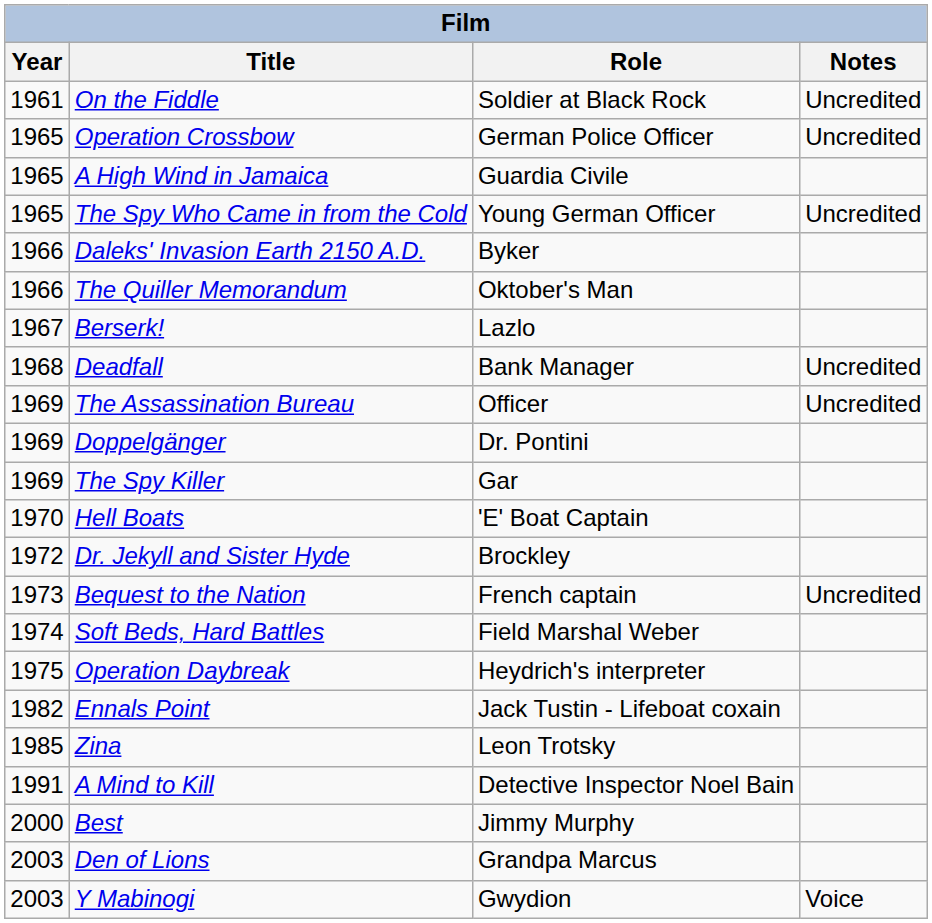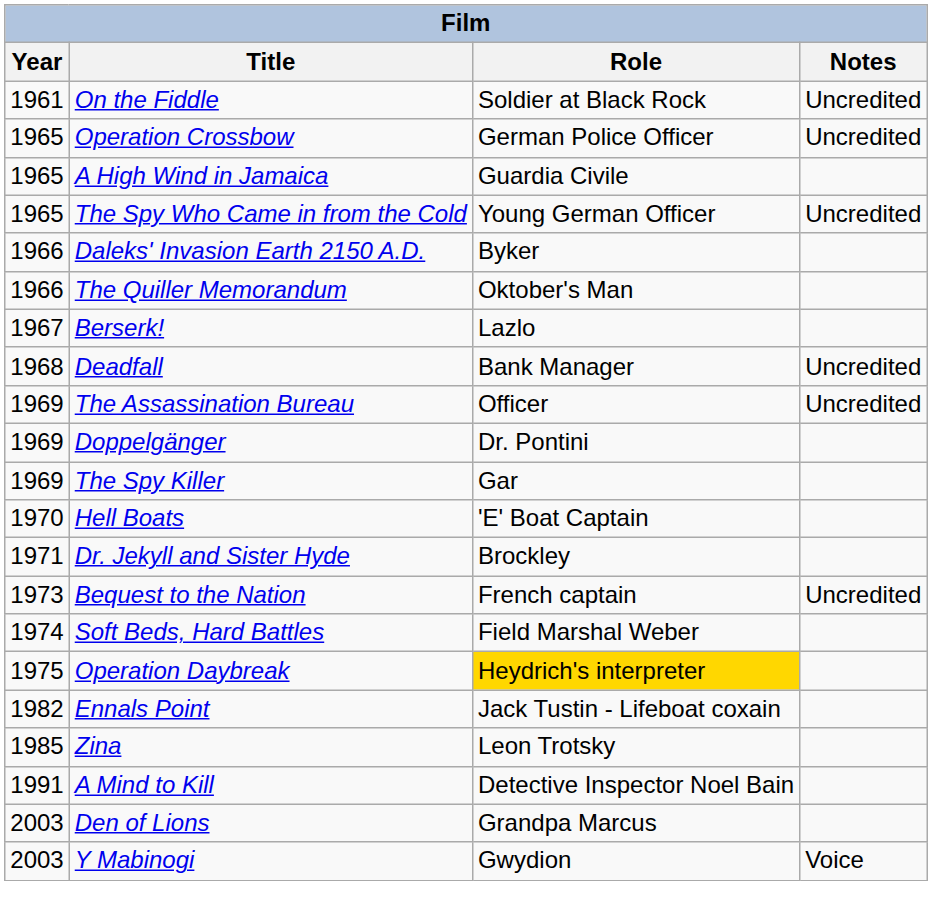 <table class="wikitable" style="font-size: 100%;">
 <tr>
 <th colspan="4" style="background: LightSteelBlue;">Film</th>
 </tr>
 <tr>
 <th>Year</th>
 <th>Title</th>
 <th>Role</th>
 <th>Notes</th>
 </tr>
 <tr>
 <td>1961</td>
 <td><em><a href='#'>On the Fiddle</a></em></td>
 <td>Soldier at Black Rock</td>
 <td>Uncredited</td>
 </tr>
 <tr>
 <td>1965</td>
 <td><em><a href='#'>Operation Crossbow</a></em></td>
 <td>German Police Officer</td>
 <td>Uncredited</td>
 </tr>
 <tr>
 <td>1965</td>
 <td><em><a href='#'>A High Wind in Jamaica</a></em></td>
 <td>Guardia Civile</td>
 <td></td>
 </tr>
 <tr>
 <td>1965</td>
 <td><em><a href='#'>The Spy Who Came in from the Cold</a></em></td>
 <td>Young German Officer</td>
 <td>Uncredited</td>
 </tr>
 <tr>
 <td>1966</td>
 <td><em><a href='#'>Daleks' Invasion Earth 2150 A.D.</a></em></td>
 <td>Byker</td>
 <td></td>
 </tr>
 <tr>
 <td>1966</td>
 <td><em><a href='#'>The Quiller Memorandum</a></em></td>
 <td>Oktober's Man</td>
 <td></td>
 </tr>
 <tr>
 <td>1967</td>
 <td><em><a href='#'>Berserk!</a></em></td>
 <td>Lazlo</td>
 <td></td>
 </tr>
 <tr>
 <td>1968</td>
 <td><em><a href='#'>Deadfall</a></em></td>
 <td>Bank Manager</td>
 <td>Uncredited</td>
 </tr>
 <tr>
 <td>1969</td>
 <td><em><a href='#'>The Assassination Bureau</a></em></td>
 <td>Officer</td>
 <td>Uncredited</td>
 </tr>
 <tr>
 <td>1969</td>
 <td><em><a href='#'>Doppelgänger</a></em></td>
 <td>Dr. Pontini</td>
 <td></td>
 </tr>
 <tr>
 <td>1969</td>
 <td><em><a href='#'>The Spy Killer</a></em></td>
 <td>Gar</td>
 <td></td>
 </tr>
 <tr>
 <td>1970</td>
 <td><em><a href='#'>Hell Boats</a></em></td>
 <td>'E' Boat Captain</td>
 <td></td>
 </tr>
 <tr>
-<td>1972</td>
+<td>1971</td>
 <td><em><a href='#'>Dr. Jekyll and Sister Hyde</a></em></td>
 <td>Brockley</td>
 <td></td>
 </tr>
 <tr>
 <td>1973</td>
 <td><em><a href='#'>Bequest to the Nation</a></em></td>
 <td>French captain</td>
 <td>Uncredited</td>
 </tr>
 <tr>
 <td>1974</td>
 <td><em><a href='#'>Soft Beds, Hard Battles</a></em></td>
 <td>Field Marshal Weber</td>
 <td></td>
 </tr>
 <tr>
 <td>1975</td>
 <td><em><a href='#'>Operation Daybreak</a></em></td>
-<td>Heydrich's interpreter</td>
+<td style="background: gold;">Heydrich's interpreter</td>
 <td></td>
 </tr>
 <tr>
 <td>1982</td>
 <td><em><a href='#'>Ennals Point</a></em></td>
 <td>Jack Tustin - Lifeboat coxain</td>
 <td></td>
 </tr>
 <tr>
 <td>1985</td>
 <td><em><a href='#'>Zina</a></em></td>
 <td>Leon Trotsky</td>
 <td></td>
 </tr>
 <tr>
 <td>1991</td>
 <td><em><a href='#'>A Mind to Kill</a></em></td>
 <td>Detective Inspector Noel Bain</td>
 <td></td>
 </tr>
 <tr>
-<td>2000</td>
-<td><em><a href='#'>Best</a></em></td>
-<td>Jimmy Murphy</td>
-<td></td>
-</tr>
-<tr>
 <td>2003</td>
 <td><em><a href='#'>Den of Lions</a></em></td>
 <td>Grandpa Marcus</td>
 <td></td>
 </tr>
 <tr>
 <td>2003</td>
 <td><em><a href='#'>Y Mabinogi</a></em></td>
 <td>Gwydion</td>
 <td>Voice</td>
 </tr>
 </table>
